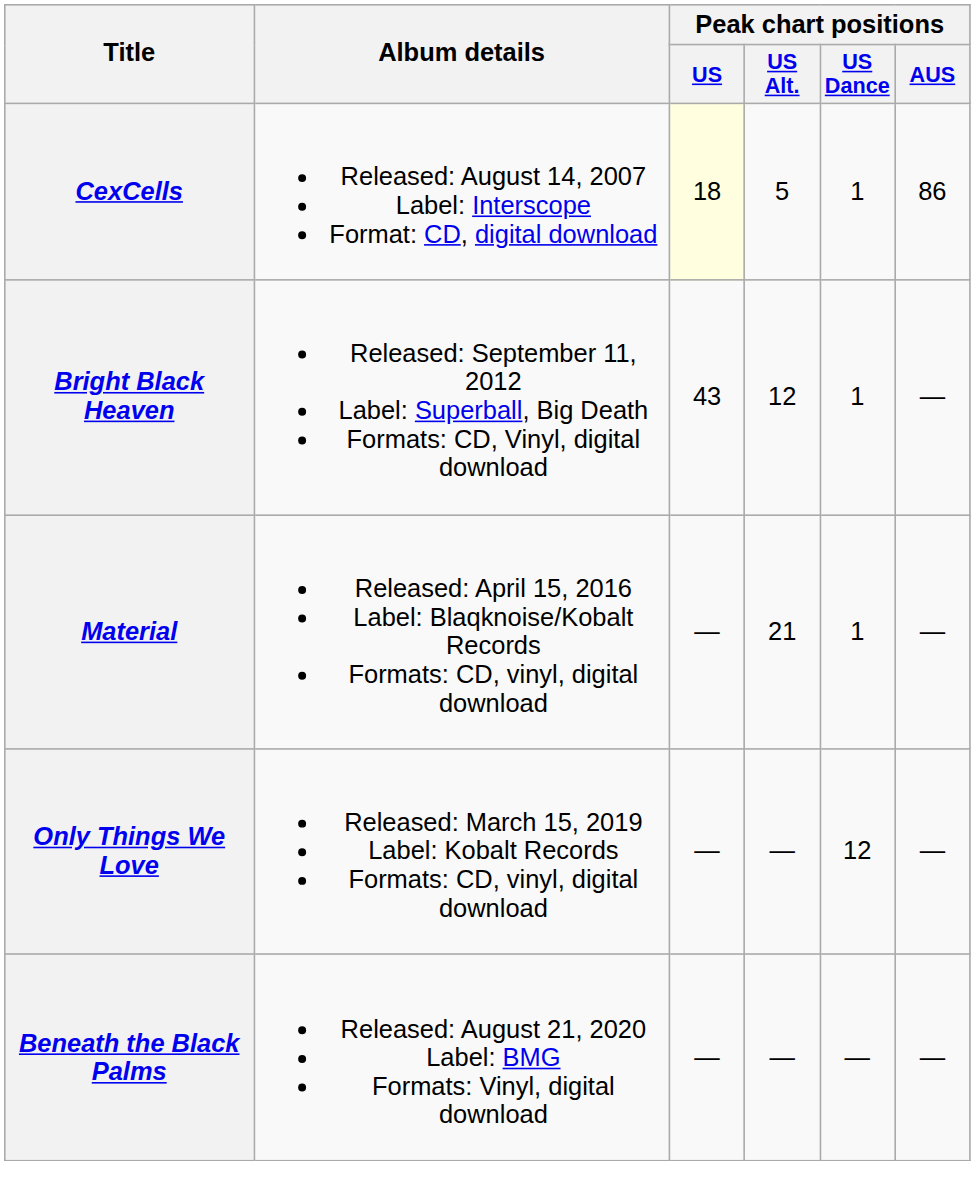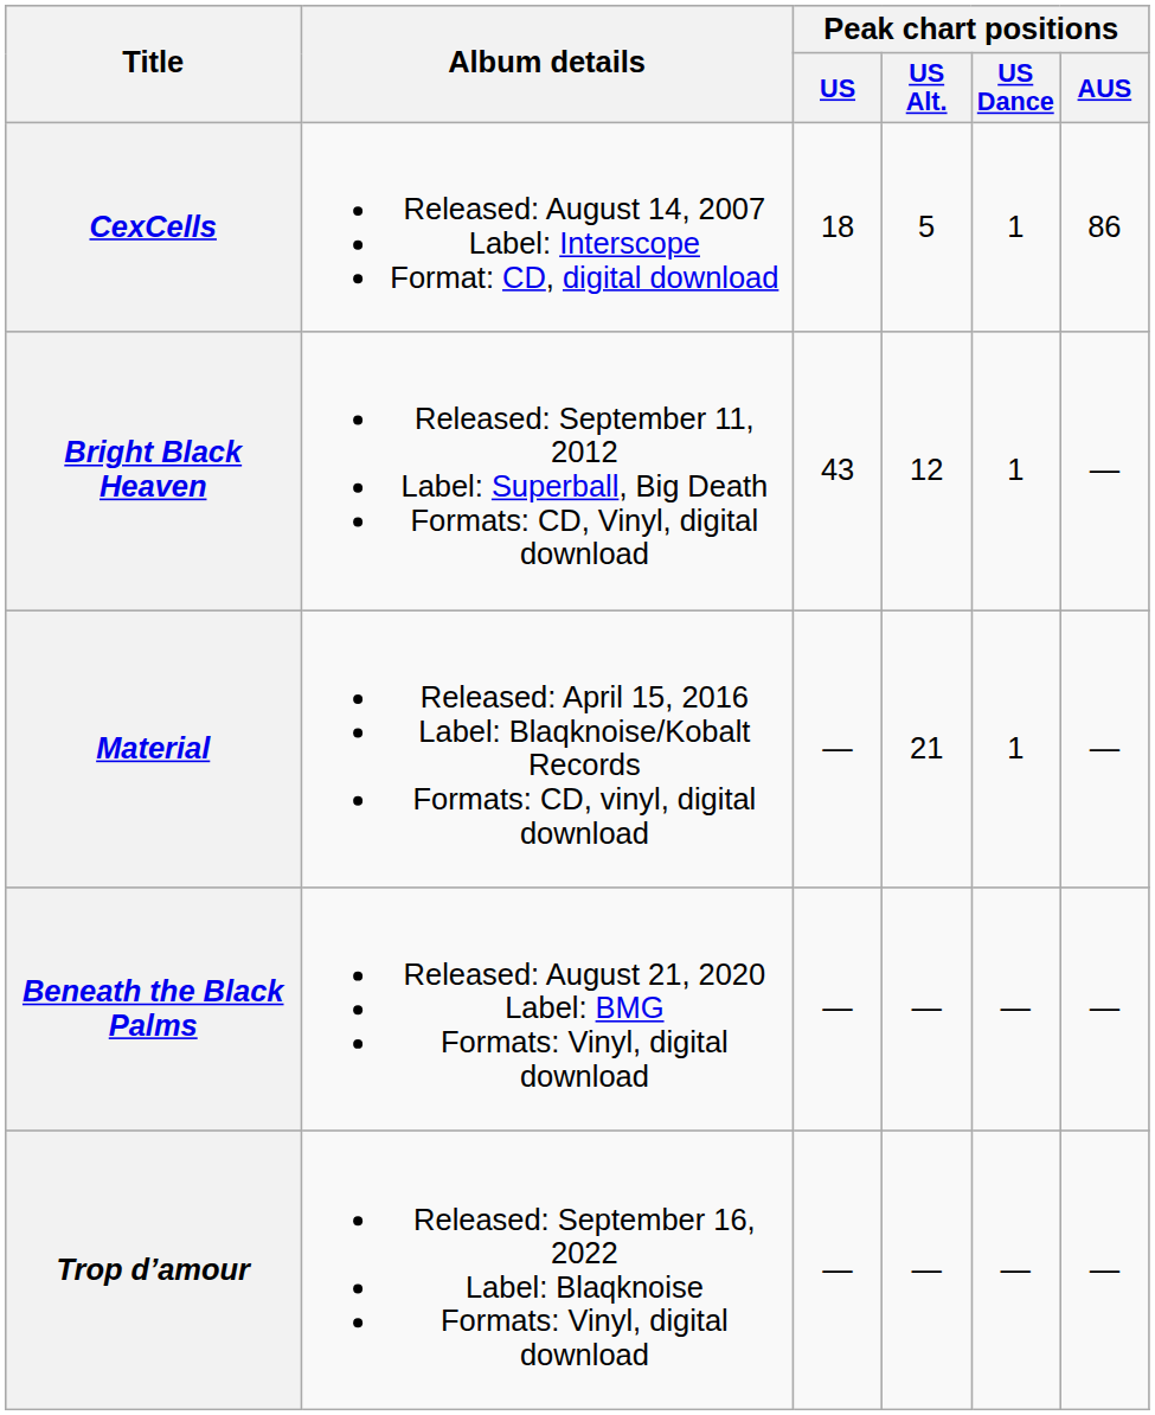 <table class="wikitable plainrowheaders" style="text-align:center;">
 <tr>
 <th scope="col" rowspan="2">Title</th>
 <th scope="col" rowspan="2">Album details</th>
 <th scope="col" colspan="4">Peak chart positions</th>
 </tr>
 <tr>
 <th scope="col" style="width:3em;font-size:85%;"><a href='#'>US</a><br></th>
 <th scope="col" style="width:3em;font-size:85%;"><a href='#'>US<br>Alt.</a><br></th>
 <th scope="col" style="width:3em;font-size:85%;"><a href='#'>US<br>Dance</a><br></th>
 <th scope="col" style="width:3em;font-size:85%;"><a href='#'>AUS</a><br></th>
 </tr>
 <tr>
 <th scope="row"><em><a href='#'>CexCells</a></em></th>
 <td><br><ul><li>Released: August 14, 2007</li><li>Label: <a href='#'>Interscope</a></li><li>Format: <a href='#'>CD</a>, <a href='#'>digital download</a></li></ul></td>
-<td style="background: lightyellow;">18</td>
+<td>18</td>
 <td>5</td>
 <td>1</td>
 <td>86</td>
 </tr>
 <tr>
 <th scope="row"><em><a href='#'>Bright Black Heaven</a></em></th>
 <td><br><ul><li>Released: September 11, 2012</li><li>Label: <a href='#'>Superball</a>, Big Death</li><li>Formats: CD, Vinyl, digital download</li></ul></td>
 <td>43</td>
 <td>12</td>
 <td>1</td>
 <td>—</td>
 </tr>
 <tr>
 <th scope="row"><em><a href='#'>Material</a></em></th>
 <td><br><ul><li>Released: April 15, 2016</li><li>Label: Blaqknoise/Kobalt Records</li><li>Formats: CD, vinyl, digital download</li></ul></td>
 <td>—</td>
 <td>21</td>
 <td>1</td>
 <td>—</td>
 </tr>
 <tr>
-<th scope="row"><em><a href='#'>Only Things We Love</a></em></th>
-<td><br><ul><li>Released: March 15, 2019</li><li>Label: Kobalt Records</li><li>Formats: CD, vinyl, digital download</li></ul></td>
-<td>—</td>
-<td>—</td>
-<td>12</td>
-<td>—</td>
-</tr>
-<tr>
 <th scope="row"><em><a href='#'>Beneath the Black Palms</a></em></th>
 <td><br><ul><li>Released: August 21, 2020</li><li>Label: <a href='#'>BMG</a></li><li>Formats: Vinyl, digital download</li></ul></td>
 <td>—</td>
 <td>—</td>
 <td>—</td>
 <td>—</td>
 </tr>
+<tr>
+<th scope="row"><em>Trop d’amour</em></th>
+<td><br><ul><li>Released: September 16, 2022</li><li>Label: Blaqknoise</li><li>Formats: Vinyl, digital download</li></ul></td>
+<td>—</td>
+<td>—</td>
+<td>—</td>
+<td>—</td>
+</tr>
 </table>
